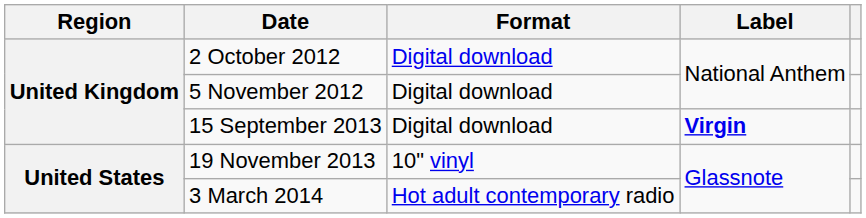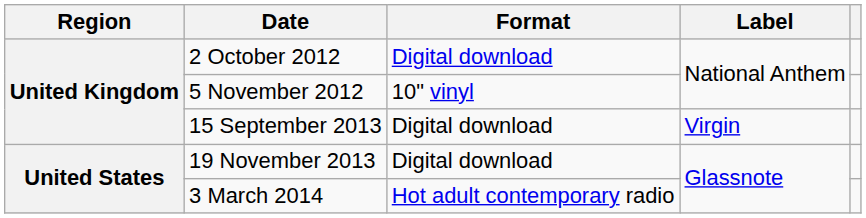 <table class="wikitable plainrowheaders">
 <tr>
 <th scope="col">Region</th>
 <th scope="col">Date</th>
 <th scope="col">Format</th>
 <th scope="col">Label</th>
 <th scope="col"></th>
 </tr>
 <tr>
 <th scope="row" rowspan="3">United Kingdom</th>
 <td>2 October 2012</td>
 <td><a href='#'>Digital download</a></td>
 <td rowspan="2">National Anthem</td>
 <td align="center"></td>
 </tr>
 <tr>
 <td>5 November 2012</td>
-<td>Digital download</td>
+<td>10" <a href='#'>vinyl</a></td>
 <td align="center"></td>
 </tr>
 <tr>
 <td>15 September 2013</td>
 <td>Digital download </td>
-<td><strong><a href='#'>Virgin</a></strong></td>
+<td><a href='#'>Virgin</a></td>
 <td align="center"></td>
 </tr>
 <tr>
 <th scope="row" rowspan="2">United States</th>
 <td>19 November 2013</td>
-<td>10" <a href='#'>vinyl</a></td>
+<td>Digital download</td>
 <td rowspan="2"><a href='#'>Glassnote</a></td>
 <td align="center"></td>
 </tr>
 <tr>
 <td>3 March 2014</td>
 <td><a href='#'>Hot adult contemporary</a> radio</td>
 <td align="center"></td>
 </tr>
 </table>
